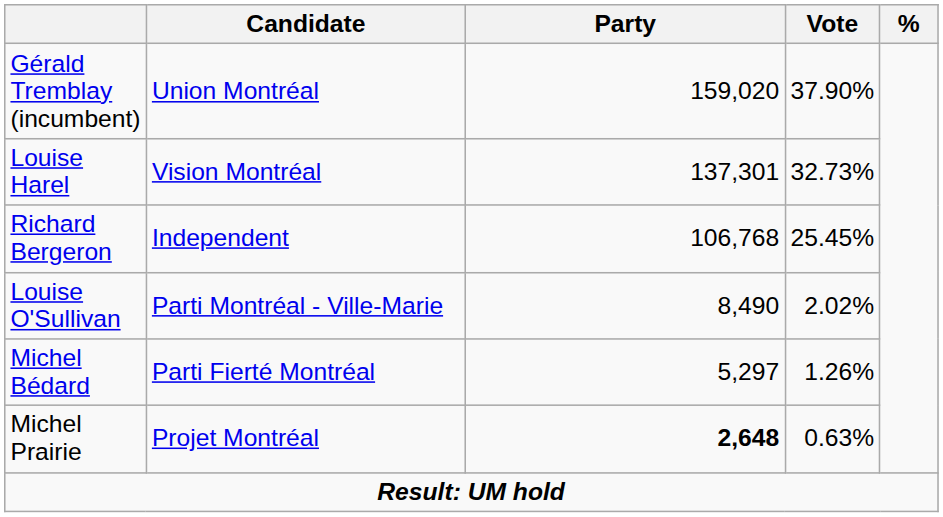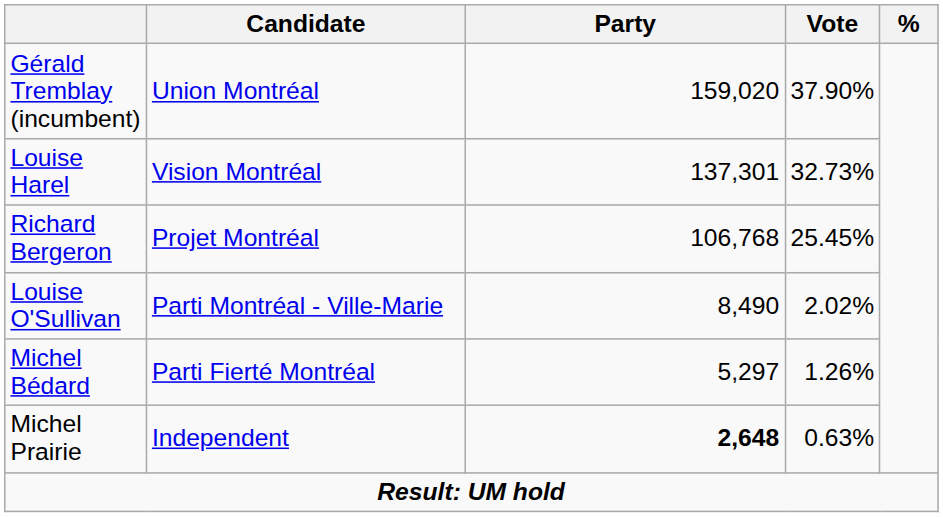 <table class="wikitable">
 <tr>
 <th bgcolor="#DDDDFF" width="30px"> </th>
 <th bgcolor="#DDDDFF" width="200px">Candidate</th>
 <th bgcolor="#DDDDFF" width="200px">Party</th>
 <th bgcolor="#DDDDFF" width="50px">Vote</th>
 <th bgcolor="#DDDDFF"  width="30px">%</th>
 </tr>
 <tr>
 <td><a href='#'>Gérald Tremblay</a> (incumbent)</td>
 <td><a href='#'>Union Montréal</a></td>
 <td align="right">159,020</td>
 <td align="right">37.90%</td>
 </tr>
 <tr>
 <td><a href='#'>Louise Harel</a></td>
 <td><a href='#'>Vision Montréal</a></td>
 <td align="right">137,301</td>
 <td align="right">32.73%</td>
 </tr>
 <tr>
 <td><a href='#'>Richard Bergeron</a></td>
-<td><a href='#'>Independent</a></td>
+<td><a href='#'>Projet Montréal</a></td>
 <td align="right">106,768</td>
 <td align="right">25.45%</td>
 </tr>
 <tr>
 <td><a href='#'>Louise O'Sullivan</a></td>
 <td><a href='#'>Parti Montréal - Ville-Marie</a></td>
 <td align="right">8,490</td>
 <td align="right">2.02%</td>
 </tr>
 <tr>
 <td><a href='#'>Michel Bédard</a></td>
 <td><a href='#'>Parti Fierté Montréal</a></td>
 <td align="right">5,297</td>
 <td align="right">1.26%</td>
 </tr>
 <tr>
 <td>Michel Prairie</td>
-<td><a href='#'>Projet Montréal</a></td>
+<td><a href='#'>Independent</a></td>
 <td align="right"><strong>2,648</strong></td>
 <td align="right">0.63%</td>
 </tr>
 <tr>
 <td colspan=5 align="center"><strong><em>Result: UM hold</em></strong></td>
 </tr>
 </table>
